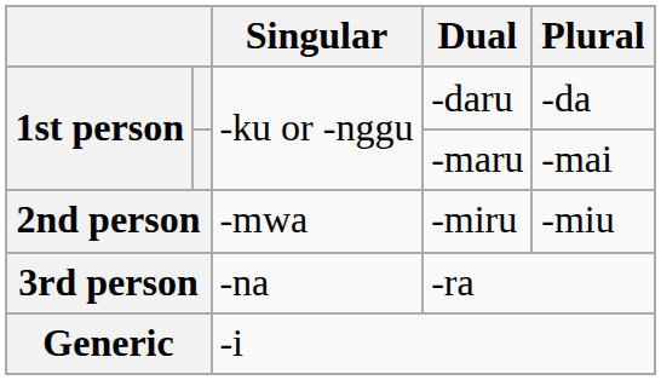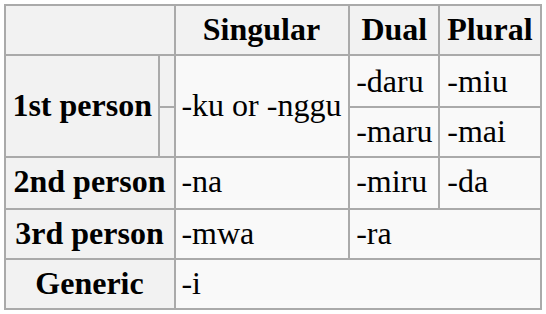 <table class="wikitable">
 <tr>
 <th colspan="2"></th>
 <th>Singular</th>
 <th>Dual</th>
 <th>Plural</th>
 </tr>
 <tr>
 <th rowspan="2">1st person</th>
 <th></th>
 <td rowspan="2">-ku or -nggu</td>
 <td>-daru</td>
-<td>-da</td>
+<td>-miu</td>
 </tr>
 <tr>
 <th></th>
 <td>-maru</td>
 <td>-mai</td>
 </tr>
 <tr>
 <th colspan="2">2nd person</th>
-<td>-mwa</td>
+<td>-na</td>
 <td>-miru</td>
-<td>-miu</td>
+<td>-da</td>
 </tr>
 <tr>
 <th colspan="2">3rd person</th>
-<td>-na</td>
+<td>-mwa</td>
 <td colspan="2">-ra</td>
 </tr>
 <tr>
 <th colspan="2">Generic</th>
 <td colspan="3">-i</td>
 </tr>
 </table>
